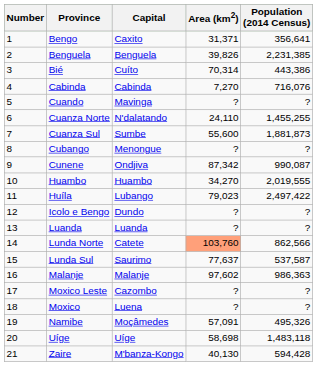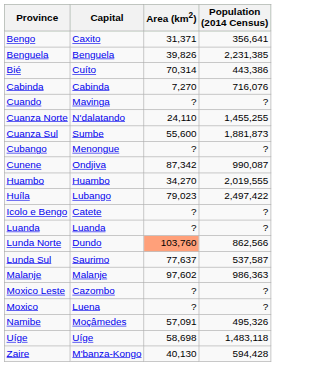 <table class="wikitable sortable">
 <tr bgcolor="#ACE1AF">
-<th>Number</th>
 <th>Province</th>
 <th>Capital</th>
 <th>Area (km<sup>2</sup>)</th>
 <th>Population <br> (2014 Census)</th>
 </tr>
 <tr>
-<td>1</td>
 <td><a href='#'>Bengo</a></td>
 <td><a href='#'>Caxito</a></td>
 <td align="right">31,371</td>
 <td align="right">356,641</td>
 </tr>
 <tr>
-<td>2</td>
 <td><a href='#'>Benguela</a></td>
 <td><a href='#'>Benguela</a></td>
 <td align="right">39,826</td>
 <td align="right">2,231,385</td>
 </tr>
 <tr>
-<td>3</td>
 <td><a href='#'>Bié</a></td>
 <td><a href='#'>Cuíto</a></td>
 <td align="right">70,314</td>
 <td align="right">443,386</td>
 </tr>
 <tr>
-<td>4</td>
 <td><a href='#'>Cabinda</a></td>
 <td><a href='#'>Cabinda</a></td>
 <td align="right">7,270</td>
 <td align="right">716,076</td>
 </tr>
 <tr>
-<td>5</td>
 <td><a href='#'>Cuando</a></td>
 <td><a href='#'>Mavinga</a></td>
 <td align="right">?</td>
 <td align="right">?</td>
 </tr>
 <tr>
-<td>6</td>
 <td><a href='#'>Cuanza Norte</a></td>
 <td><a href='#'>N'dalatando</a></td>
 <td align="right">24,110</td>
 <td align="right">1,455,255</td>
 </tr>
 <tr>
-<td>7</td>
 <td><a href='#'>Cuanza Sul</a></td>
 <td><a href='#'>Sumbe</a></td>
 <td align="right">55,600</td>
 <td align="right">1,881,873</td>
 </tr>
 <tr>
-<td>8</td>
 <td><a href='#'>Cubango</a></td>
 <td><a href='#'>Menongue</a></td>
 <td align="right">?</td>
 <td align="right">?</td>
 </tr>
 <tr>
-<td>9</td>
 <td><a href='#'>Cunene</a></td>
 <td><a href='#'>Ondjiva</a></td>
 <td align="right">87,342</td>
 <td align="right">990,087</td>
 </tr>
 <tr>
-<td>10</td>
 <td><a href='#'>Huambo</a></td>
 <td><a href='#'>Huambo</a></td>
 <td align="right">34,270</td>
 <td align="right">2,019,555</td>
 </tr>
 <tr>
-<td>11</td>
 <td><a href='#'>Huíla</a></td>
 <td><a href='#'>Lubango</a></td>
 <td align="right">79,023</td>
 <td align="right">2,497,422</td>
 </tr>
 <tr>
-<td>12</td>
 <td><a href='#'>Icolo e Bengo</a></td>
-<td><a href='#'>Dundo</a></td>
+<td><a href='#'>Catete</a></td>
 <td align="right">?</td>
 <td align="right">?</td>
 </tr>
 <tr>
-<td>13</td>
 <td><a href='#'>Luanda</a></td>
 <td><a href='#'>Luanda</a></td>
 <td align="right">?</td>
 <td align="right">?</td>
 </tr>
 <tr>
-<td>14</td>
 <td><a href='#'>Lunda Norte</a></td>
-<td><a href='#'>Catete</a></td>
+<td><a href='#'>Dundo</a></td>
 <td align="right" style="background: lightsalmon;">103,760</td>
 <td align="right">862,566</td>
 </tr>
 <tr>
-<td>15</td>
 <td><a href='#'>Lunda Sul</a></td>
 <td><a href='#'>Saurimo</a></td>
 <td align="right">77,637</td>
 <td align="right">537,587</td>
 </tr>
 <tr>
-<td>16</td>
 <td><a href='#'>Malanje</a></td>
 <td><a href='#'>Malanje</a></td>
 <td align="right">97,602</td>
 <td align="right">986,363</td>
 </tr>
 <tr>
-<td>17</td>
 <td><a href='#'>Moxico Leste</a></td>
 <td><a href='#'>Cazombo</a></td>
 <td align="right">?</td>
 <td align="right">?</td>
 </tr>
 <tr>
-<td>18</td>
 <td><a href='#'>Moxico</a></td>
 <td><a href='#'>Luena</a></td>
 <td align="right">?</td>
 <td align="right">?</td>
 </tr>
 <tr>
-<td>19</td>
 <td><a href='#'>Namibe</a></td>
 <td><a href='#'>Moçâmedes</a></td>
 <td align="right">57,091</td>
 <td align="right">495,326</td>
 </tr>
 <tr>
-<td>20</td>
 <td><a href='#'>Uíge</a></td>
 <td><a href='#'>Uíge</a></td>
 <td align="right">58,698</td>
 <td align="right">1,483,118</td>
 </tr>
 <tr>
-<td>21</td>
 <td><a href='#'>Zaire</a></td>
 <td><a href='#'>M'banza-Kongo</a></td>
 <td align="right">40,130</td>
 <td align="right">594,428</td>
 </tr>
 </table>
